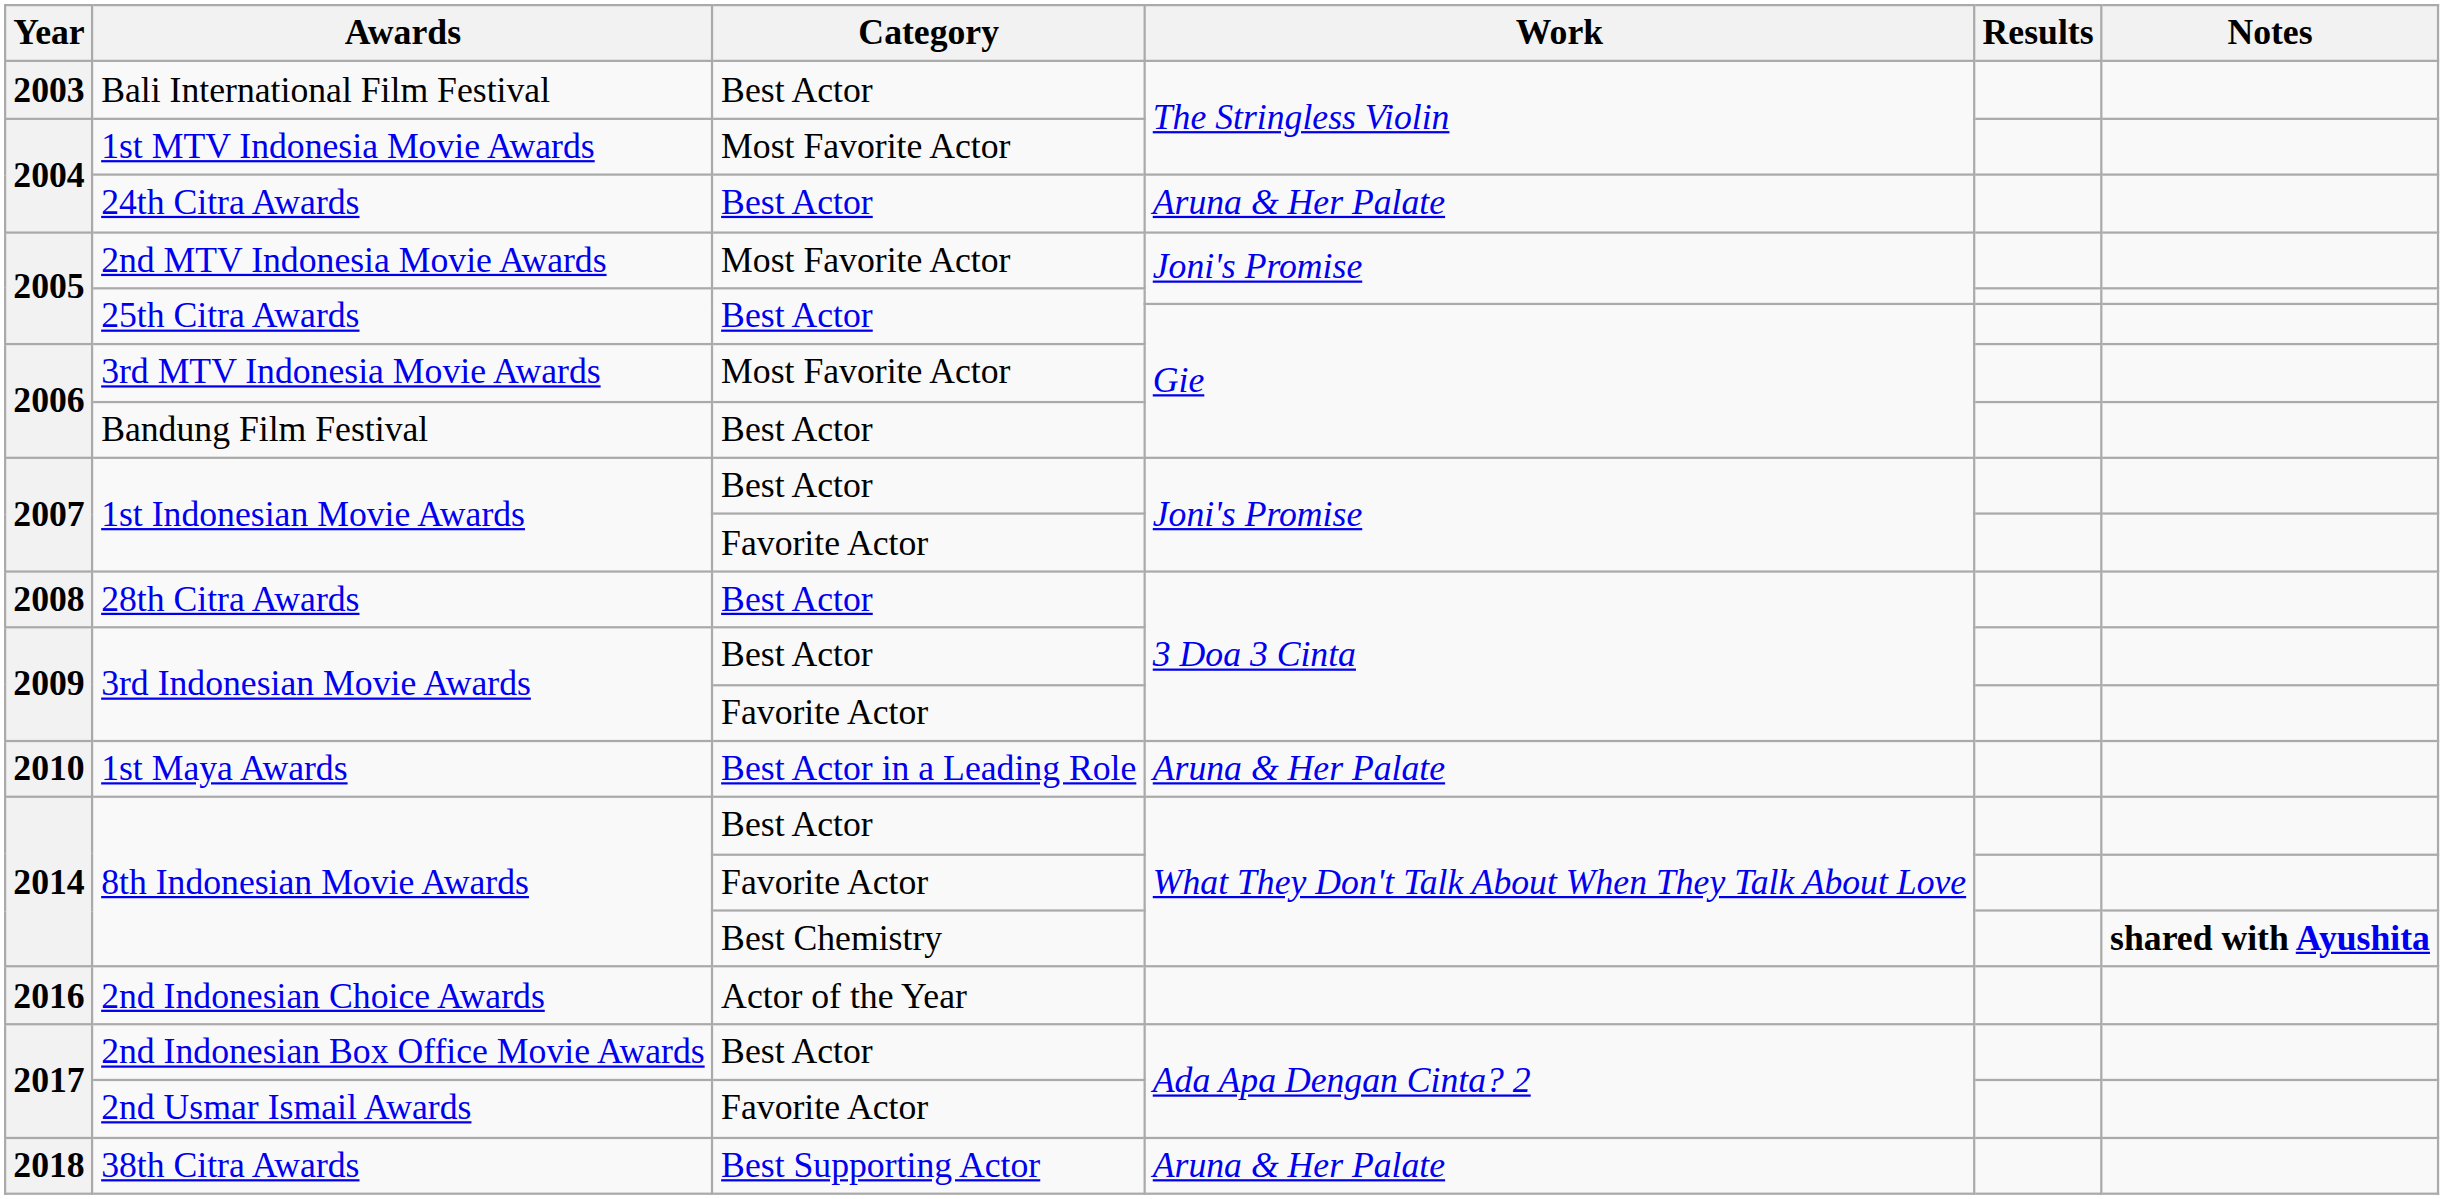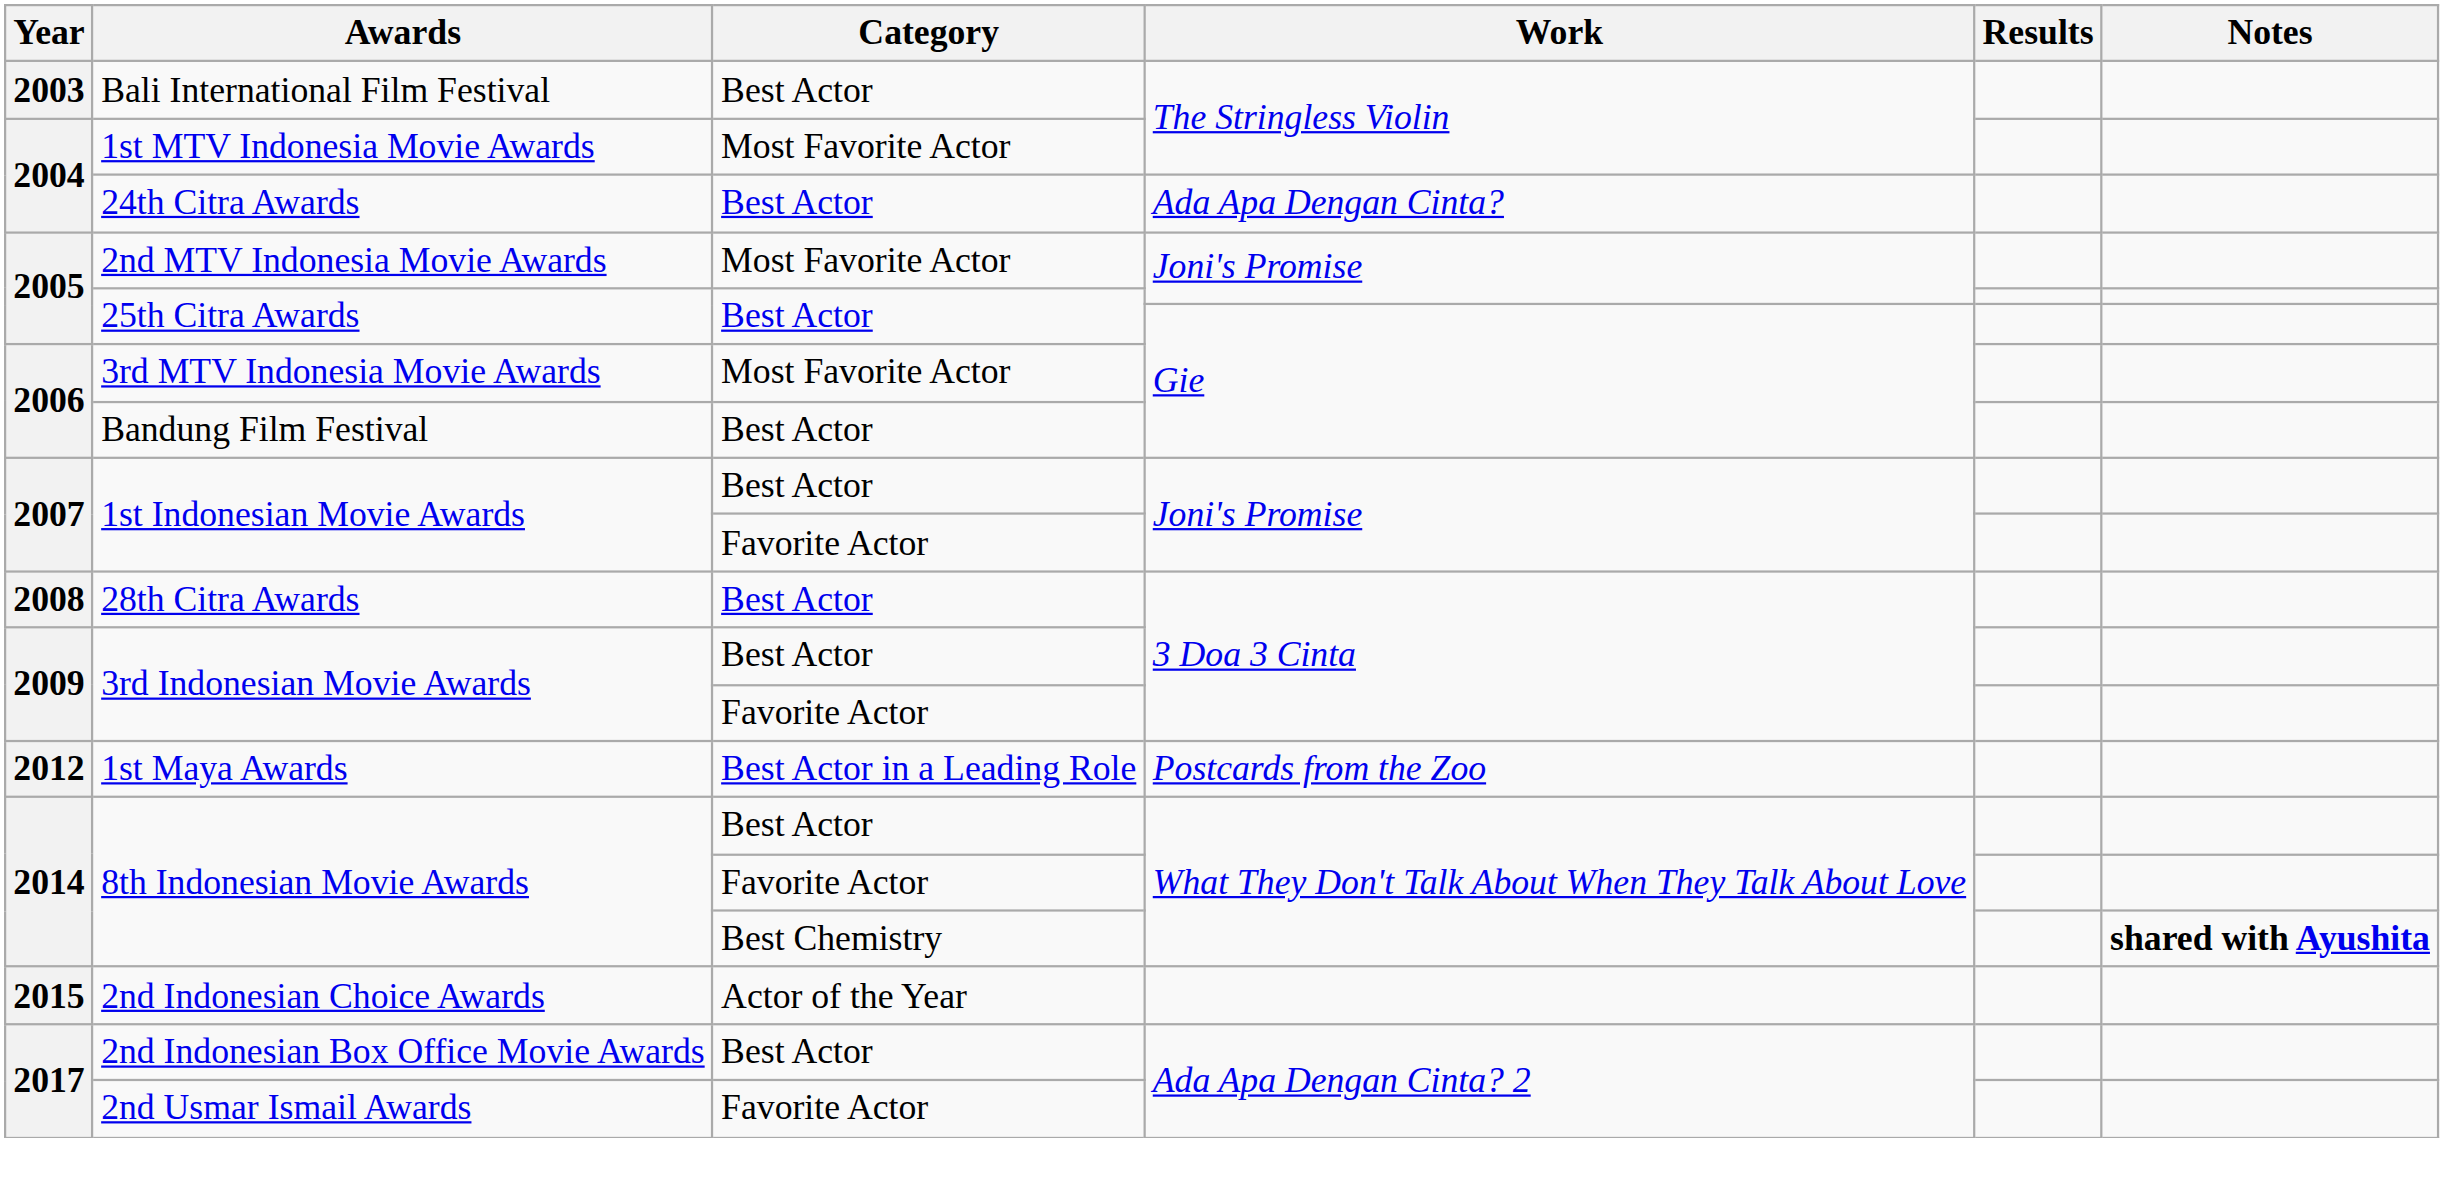 <table class="wikitable sortable">
 <tr>
 <th>Year</th>
 <th>Awards</th>
 <th>Category</th>
 <th>Work</th>
 <th>Results</th>
 <th>Notes</th>
 </tr>
 <tr>
 <th>2003</th>
 <td>Bali International Film Festival</td>
 <td>Best Actor</td>
 <td rowspan="2"><em><a href='#'>The Stringless Violin</a></em></td>
 <td></td>
 <td></td>
 </tr>
 <tr>
 <th rowspan="2">2004</th>
 <td><a href='#'>1st MTV Indonesia Movie Awards</a></td>
 <td>Most Favorite Actor</td>
 <td></td>
 <td></td>
 </tr>
 <tr>
 <td><a href='#'>24th Citra Awards</a></td>
 <td><a href='#'>Best Actor</a></td>
-<td><em><a href='#'>Aruna & Her Palate</a></em></td>
+<td><em><a href='#'>Ada Apa Dengan Cinta?</a></em></td>
 <td></td>
 <td></td>
 </tr>
 <tr>
 <th rowspan="3">2005</th>
 <td><a href='#'>2nd MTV Indonesia Movie Awards</a></td>
 <td>Most Favorite Actor</td>
 <td rowspan="2"><em><a href='#'>Joni's Promise</a></em></td>
 <td></td>
 <td></td>
 </tr>
 <tr>
 <td rowspan="2"><a href='#'>25th Citra Awards</a></td>
 <td rowspan="2"><a href='#'>Best Actor</a></td>
 <td></td>
 <td></td>
 </tr>
 <tr>
 <td rowspan="3"><em><a href='#'>Gie</a></em></td>
 <td></td>
 <td></td>
 </tr>
 <tr>
 <th rowspan="2">2006</th>
 <td><a href='#'>3rd MTV Indonesia Movie Awards</a></td>
 <td>Most Favorite Actor</td>
 <td></td>
 <td></td>
 </tr>
 <tr>
 <td>Bandung Film Festival</td>
 <td>Best Actor</td>
 <td></td>
 <td></td>
 </tr>
 <tr>
 <th rowspan="2">2007</th>
 <td rowspan="2"><a href='#'>1st Indonesian Movie Awards</a></td>
 <td>Best Actor</td>
 <td rowspan="2"><em><a href='#'>Joni's Promise</a></em></td>
 <td></td>
 <td></td>
 </tr>
 <tr>
 <td>Favorite Actor</td>
 <td></td>
 <td></td>
 </tr>
 <tr>
 <th>2008</th>
 <td><a href='#'>28th Citra Awards</a></td>
 <td><a href='#'>Best Actor</a></td>
 <td rowspan="3"><em><a href='#'>3 Doa 3 Cinta</a></em></td>
 <td></td>
 <td></td>
 </tr>
 <tr>
 <th rowspan="2">2009</th>
 <td rowspan="2"><a href='#'>3rd Indonesian Movie Awards</a></td>
 <td>Best Actor</td>
 <td></td>
 <td></td>
 </tr>
 <tr>
 <td>Favorite Actor</td>
 <td></td>
 <td></td>
 </tr>
 <tr>
-<th>2010</th>
+<th>2012</th>
 <td><a href='#'>1st Maya Awards</a></td>
 <td><a href='#'>Best Actor in a Leading Role</a></td>
-<td><em><a href='#'>Aruna & Her Palate</a></em></td>
+<td><em><a href='#'>Postcards from the Zoo</a></em></td>
 <td></td>
 <td></td>
 </tr>
 <tr>
 <th rowspan="3">2014</th>
 <td rowspan="3"><a href='#'>8th Indonesian Movie Awards</a></td>
 <td>Best Actor</td>
 <td rowspan="3"><em><a href='#'>What They Don't Talk About When They Talk About Love</a></em></td>
 <td></td>
 <td></td>
 </tr>
 <tr>
 <td>Favorite Actor</td>
 <td></td>
 <td></td>
 </tr>
 <tr>
 <td>Best Chemistry</td>
 <td></td>
 <td><strong>shared with <a href='#'>Ayushita</a></strong></td>
 </tr>
 <tr>
-<th>2016</th>
+<th>2015</th>
 <td><a href='#'>2nd Indonesian Choice Awards</a></td>
 <td>Actor of the Year</td>
 <td></td>
 <td></td>
 <td></td>
 </tr>
 <tr>
 <th rowspan="2">2017</th>
 <td><a href='#'>2nd Indonesian Box Office Movie Awards</a></td>
 <td>Best Actor</td>
 <td rowspan="2"><em><a href='#'>Ada Apa Dengan Cinta? 2</a></em></td>
 <td></td>
 <td></td>
 </tr>
 <tr>
 <td><a href='#'>2nd Usmar Ismail Awards</a></td>
 <td>Favorite Actor</td>
 <td></td>
 <td></td>
 </tr>
-<tr>
-<th>2018</th>
-<td><a href='#'>38th Citra Awards</a></td>
-<td><a href='#'>Best Supporting Actor</a></td>
-<td><em><a href='#'>Aruna & Her Palate</a></em></td>
-<td></td>
-<td></td>
-</tr>
 </table>
